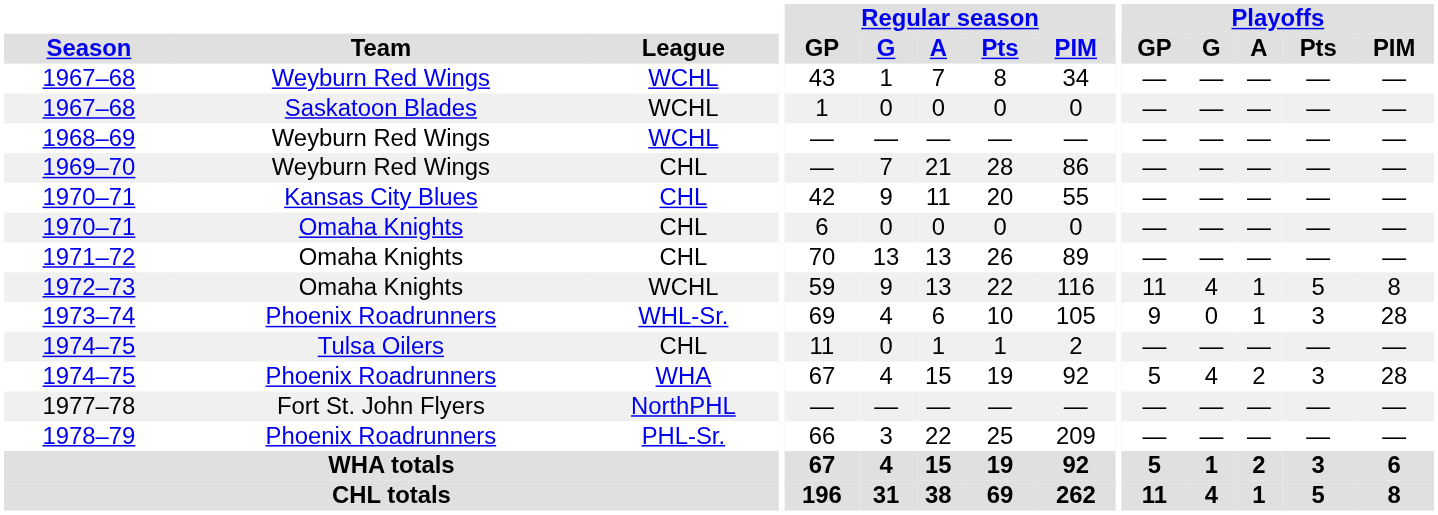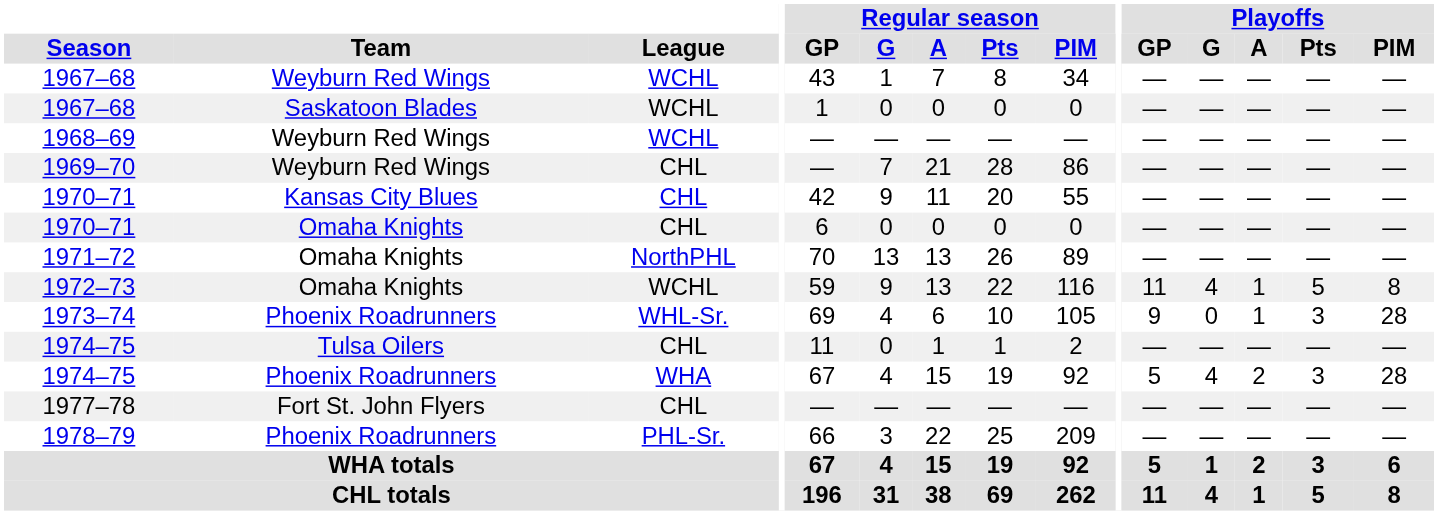 <table border="0" cellpadding="1" cellspacing="0" style="text-align:center; width:60em">
 <tr bgcolor="#e0e0e0">
 <th colspan="3" bgcolor="#ffffff"></th>
 <th rowspan="99" bgcolor="#ffffff"></th>
 <th colspan="5"><a href='#'>Regular season</a></th>
 <th rowspan="99" bgcolor="#ffffff"></th>
 <th colspan="5"><a href='#'>Playoffs</a></th>
 </tr>
 <tr bgcolor="#e0e0e0">
 <th><a href='#'>Season</a></th>
 <th>Team</th>
 <th>League</th>
 <th>GP</th>
 <th><a href='#'>G</a></th>
 <th><a href='#'>A</a></th>
 <th><a href='#'>Pts</a></th>
 <th><a href='#'>PIM</a></th>
 <th>GP</th>
 <th>G</th>
 <th>A</th>
 <th>Pts</th>
 <th>PIM</th>
 </tr>
 <tr>
 <td><a href='#'>1967–68</a></td>
 <td><a href='#'>Weyburn Red Wings</a></td>
 <td><a href='#'>WCHL</a></td>
 <td>43</td>
 <td>1</td>
 <td>7</td>
 <td>8</td>
 <td>34</td>
 <td>—</td>
 <td>—</td>
 <td>—</td>
 <td>—</td>
 <td>—</td>
 </tr>
 <tr bgcolor="#f0f0f0">
 <td><a href='#'>1967–68</a></td>
 <td><a href='#'>Saskatoon Blades</a></td>
 <td>WCHL</td>
 <td>1</td>
 <td>0</td>
 <td>0</td>
 <td>0</td>
 <td>0</td>
 <td>—</td>
 <td>—</td>
 <td>—</td>
 <td>—</td>
 <td>—</td>
 </tr>
 <tr>
 <td><a href='#'>1968–69</a></td>
 <td>Weyburn Red Wings</td>
 <td><a href='#'>WCHL</a></td>
 <td>—</td>
 <td>—</td>
 <td>—</td>
 <td>—</td>
 <td>—</td>
 <td>—</td>
 <td>—</td>
 <td>—</td>
 <td>—</td>
 <td>—</td>
 </tr>
 <tr bgcolor="#f0f0f0">
 <td><a href='#'>1969–70</a></td>
 <td>Weyburn Red Wings</td>
 <td>CHL</td>
 <td>—</td>
 <td>7</td>
 <td>21</td>
 <td>28</td>
 <td>86</td>
 <td>—</td>
 <td>—</td>
 <td>—</td>
 <td>—</td>
 <td>—</td>
 </tr>
 <tr>
 <td><a href='#'>1970–71</a></td>
 <td><a href='#'>Kansas City Blues</a></td>
 <td><a href='#'>CHL</a></td>
 <td>42</td>
 <td>9</td>
 <td>11</td>
 <td>20</td>
 <td>55</td>
 <td>—</td>
 <td>—</td>
 <td>—</td>
 <td>—</td>
 <td>—</td>
 </tr>
 <tr bgcolor="#f0f0f0">
 <td><a href='#'>1970–71</a></td>
 <td><a href='#'>Omaha Knights</a></td>
 <td>CHL</td>
 <td>6</td>
 <td>0</td>
 <td>0</td>
 <td>0</td>
 <td>0</td>
 <td>—</td>
 <td>—</td>
 <td>—</td>
 <td>—</td>
 <td>—</td>
 </tr>
 <tr>
 <td><a href='#'>1971–72</a></td>
 <td>Omaha Knights</td>
-<td>CHL</td>
+<td><a href='#'>NorthPHL</a></td>
 <td>70</td>
 <td>13</td>
 <td>13</td>
 <td>26</td>
 <td>89</td>
 <td>—</td>
 <td>—</td>
 <td>—</td>
 <td>—</td>
 <td>—</td>
 </tr>
 <tr bgcolor="#f0f0f0">
 <td><a href='#'>1972–73</a></td>
 <td>Omaha Knights</td>
 <td>WCHL</td>
 <td>59</td>
 <td>9</td>
 <td>13</td>
 <td>22</td>
 <td>116</td>
 <td>11</td>
 <td>4</td>
 <td>1</td>
 <td>5</td>
 <td>8</td>
 </tr>
 <tr>
 <td><a href='#'>1973–74</a></td>
 <td><a href='#'>Phoenix Roadrunners</a></td>
 <td><a href='#'>WHL-Sr.</a></td>
 <td>69</td>
 <td>4</td>
 <td>6</td>
 <td>10</td>
 <td>105</td>
 <td>9</td>
 <td>0</td>
 <td>1</td>
 <td>3</td>
 <td>28</td>
 </tr>
 <tr bgcolor="#f0f0f0">
 <td><a href='#'>1974–75</a></td>
 <td><a href='#'>Tulsa Oilers</a></td>
 <td>CHL</td>
 <td>11</td>
 <td>0</td>
 <td>1</td>
 <td>1</td>
 <td>2</td>
 <td>—</td>
 <td>—</td>
 <td>—</td>
 <td>—</td>
 <td>—</td>
 </tr>
 <tr>
 <td><a href='#'>1974–75</a></td>
 <td><a href='#'>Phoenix Roadrunners</a></td>
 <td><a href='#'>WHA</a></td>
 <td>67</td>
 <td>4</td>
 <td>15</td>
 <td>19</td>
 <td>92</td>
 <td>5</td>
 <td>4</td>
 <td>2</td>
 <td>3</td>
 <td>28</td>
 </tr>
 <tr bgcolor="#f0f0f0">
 <td>1977–78</td>
 <td>Fort St. John Flyers</td>
-<td><a href='#'>NorthPHL</a></td>
+<td>CHL</td>
 <td>—</td>
 <td>—</td>
 <td>—</td>
 <td>—</td>
 <td>—</td>
 <td>—</td>
 <td>—</td>
 <td>—</td>
 <td>—</td>
 <td>—</td>
 </tr>
 <tr>
 <td><a href='#'>1978–79</a></td>
 <td><a href='#'>Phoenix Roadrunners</a></td>
 <td><a href='#'>PHL-Sr.</a></td>
 <td>66</td>
 <td>3</td>
 <td>22</td>
 <td>25</td>
 <td>209</td>
 <td>—</td>
 <td>—</td>
 <td>—</td>
 <td>—</td>
 <td>—</td>
 </tr>
 <tr>
 </tr>
 <tr ALIGN="center" bgcolor="#e0e0e0">
 <th colspan="3">WHA totals</th>
 <th ALIGN="center">67</th>
 <th ALIGN="center">4</th>
 <th ALIGN="center">15</th>
 <th ALIGN="center">19</th>
 <th ALIGN="center">92</th>
 <th ALIGN="center">5</th>
 <th ALIGN="center">1</th>
 <th ALIGN="center">2</th>
 <th ALIGN="center">3</th>
 <th ALIGN="center">6</th>
 </tr>
 <tr>
 </tr>
 <tr ALIGN="center" bgcolor="#e0e0e0">
 <th colspan="3">CHL totals</th>
 <th ALIGN="center">196</th>
 <th ALIGN="center">31</th>
 <th ALIGN="center">38</th>
 <th ALIGN="center">69</th>
 <th ALIGN="center">262</th>
 <th ALIGN="center">11</th>
 <th ALIGN="center">4</th>
 <th ALIGN="center">1</th>
 <th ALIGN="center">5</th>
 <th ALIGN="center">8</th>
 </tr>
 </table>
